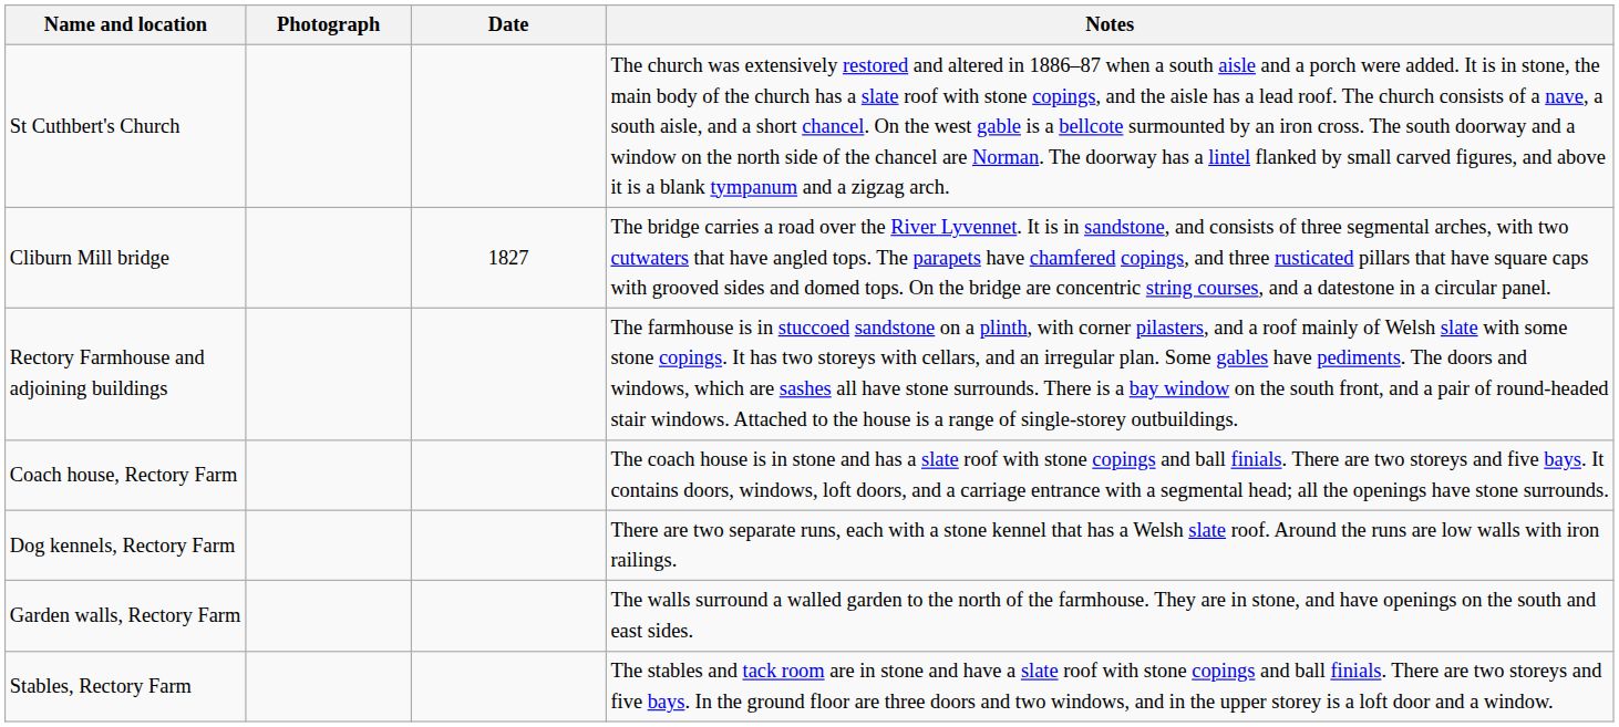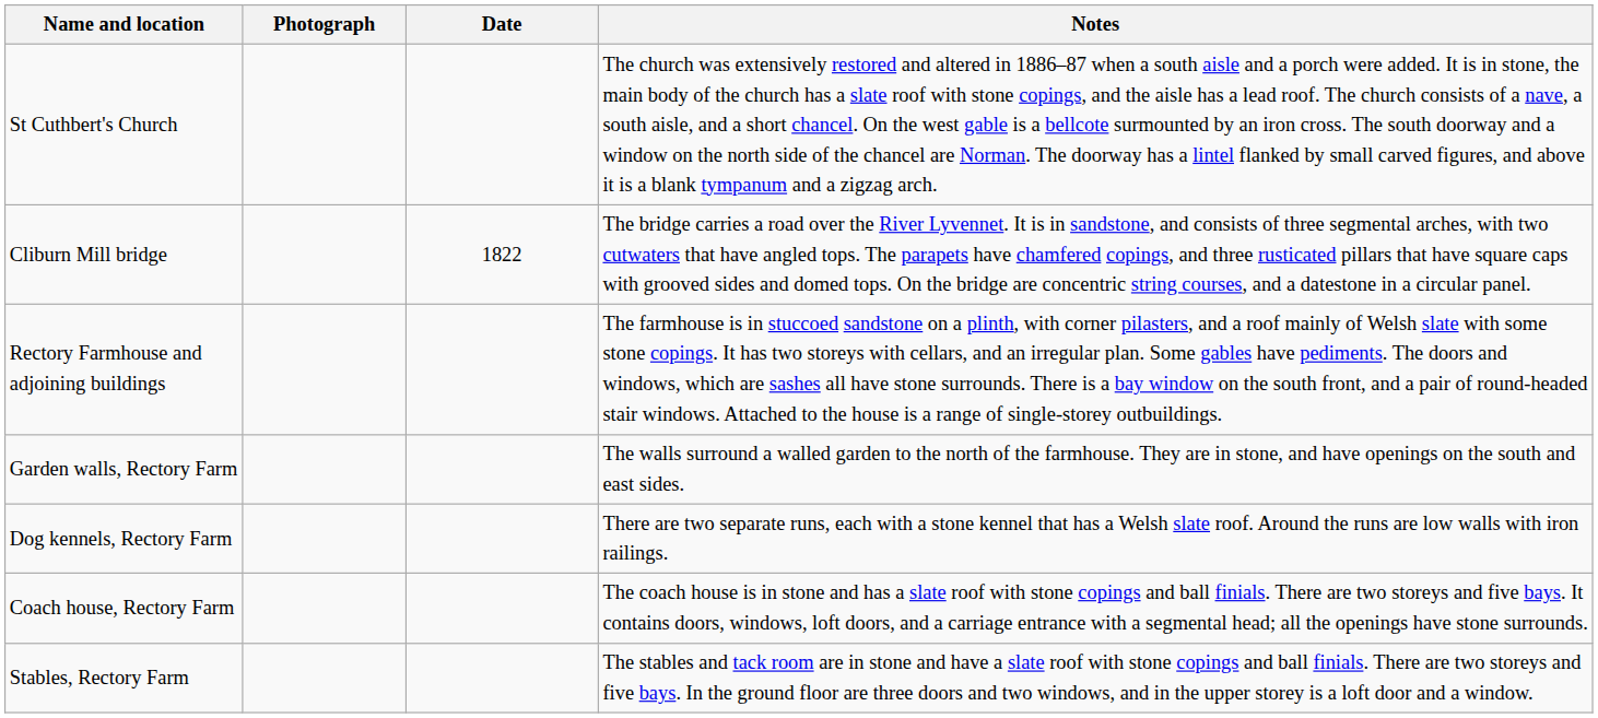 <table class="wikitable sortable plainrowheaders" style="width:100%;border:0px;text-align:left;line-height:150%;">
 <tr>
 <th scope="col"  style="width:150px">Name and location</th>
 <th scope="col"  style="width:100px" class="unsortable">Photograph</th>
 <th scope="col"  style="width:120px">Date</th>
 <th scope="col"  style="width:650px" class="unsortable">Notes</th>
 </tr>
 <tr>
 <td>St Cuthbert's Church<br><small></small></td>
 <td></td>
 <td align="center"></td>
 <td>The church was extensively <a href='#'>restored</a> and altered in 1886–87 when a south <a href='#'>aisle</a> and a porch were added.  It is in stone, the main body of the church has a <a href='#'>slate</a> roof with stone <a href='#'>copings</a>, and the aisle has a lead roof.  The church consists of a <a href='#'>nave</a>, a south aisle, and a short <a href='#'>chancel</a>.  On the west <a href='#'>gable</a> is a <a href='#'>bellcote</a> surmounted by an iron cross.  The south doorway and a window on the north side of the chancel are <a href='#'>Norman</a>.  The doorway has a <a href='#'>lintel</a> flanked by small carved figures, and above it is a blank <a href='#'>tympanum</a> and a zigzag arch.</td>
 </tr>
 <tr>
 <td>Cliburn Mill bridge<br><small></small></td>
 <td></td>
-<td align="center">1827</td>
+<td align="center">1822</td>
 <td>The bridge carries a road over the <a href='#'>River Lyvennet</a>.  It is in <a href='#'>sandstone</a>, and consists of three segmental arches, with two <a href='#'>cutwaters</a> that have angled tops.  The <a href='#'>parapets</a> have <a href='#'>chamfered</a> <a href='#'>copings</a>, and three <a href='#'>rusticated</a> pillars that have square caps with grooved sides and domed tops.  On the bridge are concentric <a href='#'>string courses</a>, and a datestone in a circular panel.</td>
 </tr>
 <tr>
 <td>Rectory Farmhouse and adjoining buildings<br><small></small></td>
 <td></td>
 <td align="center"></td>
 <td>The farmhouse is in <a href='#'>stuccoed</a> <a href='#'>sandstone</a> on a <a href='#'>plinth</a>, with corner <a href='#'>pilasters</a>, and a roof mainly of Welsh <a href='#'>slate</a> with some stone <a href='#'>copings</a>. It has two storeys with cellars, and an irregular plan.  Some <a href='#'>gables</a> have <a href='#'>pediments</a>.  The doors and windows, which are <a href='#'>sashes</a> all have stone surrounds.  There is a <a href='#'>bay window</a> on the south front, and a pair of round-headed stair windows.  Attached to the house is a range of single-storey outbuildings.</td>
 </tr>
 <tr>
-<td>Coach house, Rectory Farm<br><small></small></td>
+<td>Garden walls, Rectory Farm<br><small></small></td>
 <td></td>
 <td align="center"></td>
-<td>The coach house is in stone and has a <a href='#'>slate</a> roof with stone <a href='#'>copings</a> and ball <a href='#'>finials</a>.  There are two storeys and five <a href='#'>bays</a>.  It contains doors, windows, loft doors, and a carriage entrance with a segmental head; all the openings have stone surrounds.</td>
+<td>The walls surround a walled garden to the north of the farmhouse.  They are in stone, and have openings on the south and east sides.</td>
 </tr>
 <tr>
 <td>Dog kennels, Rectory Farm<br><small></small></td>
 <td></td>
 <td align="center"></td>
 <td>There are two separate runs, each with a stone kennel that has a Welsh <a href='#'>slate</a> roof.  Around the runs are low walls with iron railings.</td>
 </tr>
 <tr>
-<td>Garden walls, Rectory Farm<br><small></small></td>
+<td>Coach house, Rectory Farm<br><small></small></td>
 <td></td>
 <td align="center"></td>
-<td>The walls surround a walled garden to the north of the farmhouse.  They are in stone, and have openings on the south and east sides.</td>
+<td>The coach house is in stone and has a <a href='#'>slate</a> roof with stone <a href='#'>copings</a> and ball <a href='#'>finials</a>.  There are two storeys and five <a href='#'>bays</a>.  It contains doors, windows, loft doors, and a carriage entrance with a segmental head; all the openings have stone surrounds.</td>
 </tr>
 <tr>
 <td>Stables, Rectory Farm<br><small></small></td>
 <td></td>
 <td align="center"></td>
 <td>The stables and <a href='#'>tack room</a> are in stone and have a <a href='#'>slate</a> roof with stone <a href='#'>copings</a> and ball <a href='#'>finials</a>.  There are two storeys and five <a href='#'>bays</a>.  In the ground floor are three doors and two windows, and in the upper storey is a loft door and a window.</td>
 </tr>
 <tr>
 </tr>
 </table>
